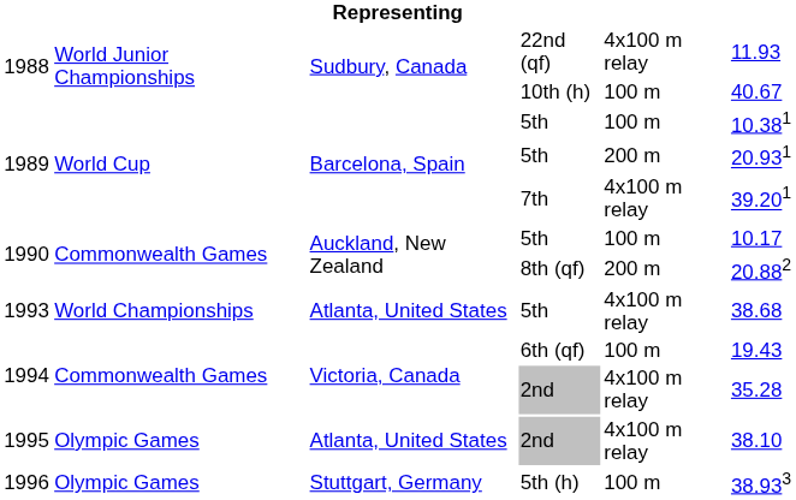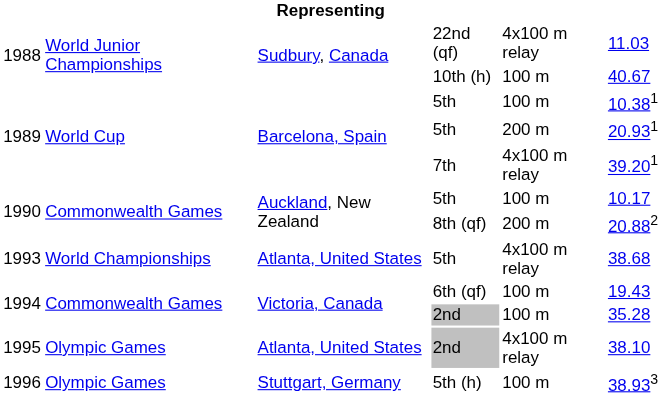 <table>
 <tr>
 <th colspan="6">Representing </th>
 </tr>
 <tr>
 <td rowspan=2>1988</td>
 <td rowspan=2><a href='#'>World Junior Championships</a></td>
 <td rowspan=2><a href='#'>Sudbury</a>, <a href='#'>Canada</a></td>
 <td>22nd (qf)</td>
 <td>4x100 m relay</td>
-<td><a href='#'>11.93</a></td>
+<td><a href='#'>11.03</a></td>
 </tr>
 <tr>
 <td>10th (h)</td>
 <td>100 m</td>
 <td><a href='#'>40.67</a></td>
 </tr>
 <tr>
 <td rowspan=3>1989</td>
 <td rowspan=3><a href='#'>World Cup</a></td>
 <td rowspan=3><a href='#'>Barcelona, Spain</a></td>
 <td>5th</td>
 <td>100 m</td>
 <td><a href='#'>10.38</a><sup>1</sup></td>
 </tr>
 <tr>
 <td>5th</td>
 <td>200 m</td>
 <td><a href='#'>20.93</a><sup>1</sup></td>
 </tr>
 <tr>
 <td>7th</td>
 <td>4x100 m relay</td>
 <td><a href='#'>39.20</a><sup>1</sup></td>
 </tr>
 <tr>
 <td rowspan=2>1990</td>
 <td rowspan=2><a href='#'>Commonwealth Games</a></td>
 <td rowspan=2><a href='#'>Auckland</a>, New Zealand</td>
 <td>5th</td>
 <td>100 m</td>
 <td><a href='#'>10.17</a></td>
 </tr>
 <tr>
 <td>8th (qf)</td>
 <td>200 m</td>
 <td><a href='#'>20.88</a><sup>2</sup></td>
 </tr>
 <tr>
 <td>1993</td>
 <td><a href='#'>World Championships</a></td>
 <td><a href='#'>Atlanta, United States</a></td>
 <td>5th</td>
 <td>4x100 m relay</td>
 <td><a href='#'>38.68</a></td>
 </tr>
 <tr>
 <td rowspan=2>1994</td>
 <td rowspan=2><a href='#'>Commonwealth Games</a></td>
 <td rowspan=2><a href='#'>Victoria, Canada</a></td>
 <td>6th (qf)</td>
 <td>100 m</td>
 <td><a href='#'>19.43</a></td>
 </tr>
 <tr>
 <td bgcolor=silver>2nd</td>
-<td>4x100 m relay</td>
+<td>100 m</td>
 <td><a href='#'>35.28</a></td>
 </tr>
 <tr>
 <td>1995</td>
 <td><a href='#'>Olympic Games</a></td>
 <td><a href='#'>Atlanta, United States</a></td>
 <td bgcolor=silver>2nd</td>
 <td>4x100 m relay</td>
 <td><a href='#'>38.10</a></td>
 </tr>
 <tr>
 <td>1996</td>
 <td><a href='#'>Olympic Games</a></td>
 <td><a href='#'>Stuttgart, Germany</a></td>
 <td>5th (h)</td>
 <td>100 m</td>
 <td><a href='#'>38.93</a><sup>3</sup></td>
 </tr>
 </table>
